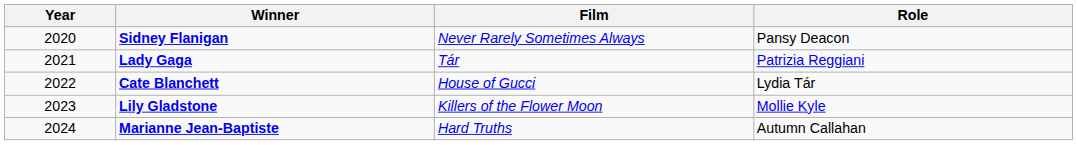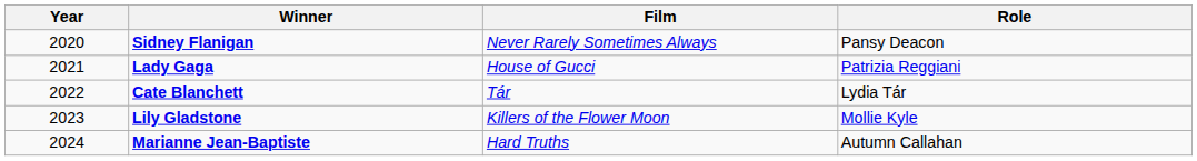 <table class="wikitable" width="95%" cellpadding="5">
 <tr>
 <th width="100"><strong>Year</strong></th>
 <th width="300"><strong>Winner</strong></th>
 <th width="300"><strong>Film</strong></th>
 <th width="300"><strong>Role</strong></th>
 </tr>
 <tr>
 <td style="text-align:center;">2020</td>
 <td><strong><a href='#'>Sidney Flanigan</a></strong></td>
 <td><em><a href='#'>Never Rarely Sometimes Always</a></em></td>
 <td>Pansy Deacon</td>
 </tr>
 <tr>
 <td style="text-align:center;">2021</td>
 <td><strong><a href='#'>Lady Gaga</a></strong></td>
-<td><em><a href='#'>Tár</a></em></td>
+<td><em><a href='#'>House of Gucci</a></em></td>
 <td><a href='#'>Patrizia Reggiani</a></td>
 </tr>
 <tr>
 <td style="text-align:center;">2022</td>
 <td><strong><a href='#'>Cate Blanchett</a></strong></td>
-<td><em><a href='#'>House of Gucci</a></em></td>
+<td><em><a href='#'>Tár</a></em></td>
 <td>Lydia Tár</td>
 </tr>
 <tr>
 <td style="text-align:center;">2023</td>
 <td><strong><a href='#'>Lily Gladstone</a></strong></td>
 <td><em><a href='#'>Killers of the Flower Moon</a></em></td>
 <td><a href='#'>Mollie Kyle</a></td>
 </tr>
 <tr>
 <td style="text-align:center;">2024</td>
 <td><strong><a href='#'>Marianne Jean-Baptiste</a></strong></td>
 <td><em><a href='#'>Hard Truths</a></em></td>
 <td>Autumn Callahan</td>
 </tr>
 </table>
